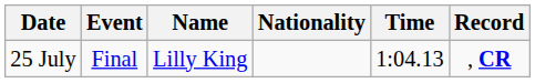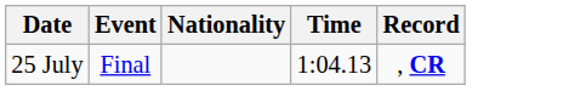 <table class="wikitable" style=text-align:center>
 <tr>
 <th>Date</th>
 <th>Event</th>
-<th>Name</th>
 <th>Nationality</th>
 <th>Time</th>
 <th>Record</th>
 </tr>
 <tr>
 <td>25 July</td>
 <td><a href='#'>Final</a></td>
-<td align=left><a href='#'>Lilly King</a></td>
 <td align=left></td>
 <td>1:04.13</td>
 <td>, <strong><a href='#'>CR</a></strong></td>
 </tr>
 </table>
